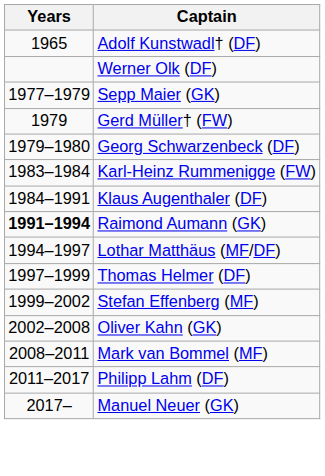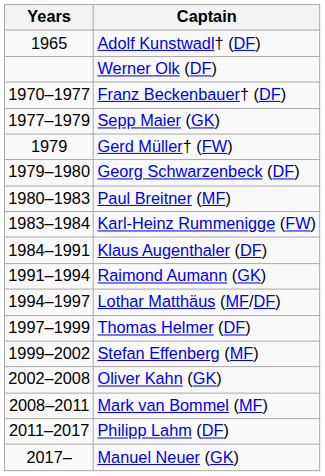 <table class="wikitable">
 <tr>
 <th>Years</th>
 <th>Captain</th>
 </tr>
 <tr>
 <td align=center>1965</td>
 <td> <a href='#'>Adolf Kunstwadl</a>† (<a href='#'>DF</a>)</td>
 </tr>
 <tr>
 <td align=center></td>
 <td> <a href='#'>Werner Olk</a> (<a href='#'>DF</a>)</td>
 </tr>
 <tr>
+<td align=center>1970–1977</td>
+<td> <a href='#'>Franz Beckenbauer</a>† (<a href='#'>DF</a>)</td>
+</tr>
+<tr>
 <td align=center>1977–1979</td>
 <td> <a href='#'>Sepp Maier</a> (<a href='#'>GK</a>)</td>
 </tr>
 <tr>
 <td align=center>1979</td>
 <td> <a href='#'>Gerd Müller</a>† (<a href='#'>FW</a>)</td>
 </tr>
 <tr>
 <td align=center>1979–1980</td>
 <td> <a href='#'>Georg Schwarzenbeck</a> (<a href='#'>DF</a>)</td>
 </tr>
 <tr>
+<td align=center>1980–1983</td>
+<td> <a href='#'>Paul Breitner</a> (<a href='#'>MF</a>)</td>
+</tr>
+<tr>
 <td align=center>1983–1984</td>
 <td> <a href='#'>Karl-Heinz Rummenigge</a> (<a href='#'>FW</a>)</td>
 </tr>
 <tr>
 <td align=center>1984–1991</td>
 <td> <a href='#'>Klaus Augenthaler</a> (<a href='#'>DF</a>)</td>
 </tr>
 <tr>
-<td align=center><strong>1991–1994</strong></td>
+<td align=center>1991–1994</td>
 <td> <a href='#'>Raimond Aumann</a> (<a href='#'>GK</a>)</td>
 </tr>
 <tr>
 <td align=center>1994–1997</td>
 <td> <a href='#'>Lothar Matthäus</a> (<a href='#'>MF</a>/<a href='#'>DF</a>)</td>
 </tr>
 <tr>
 <td align=center>1997–1999</td>
 <td> <a href='#'>Thomas Helmer</a> (<a href='#'>DF</a>)</td>
 </tr>
 <tr>
 <td align=center>1999–2002</td>
 <td> <a href='#'>Stefan Effenberg</a> (<a href='#'>MF</a>)</td>
 </tr>
 <tr>
 <td align=center>2002–2008</td>
 <td> <a href='#'>Oliver Kahn</a> (<a href='#'>GK</a>)</td>
 </tr>
 <tr>
 <td align=center>2008–2011</td>
 <td> <a href='#'>Mark van Bommel</a> (<a href='#'>MF</a>)</td>
 </tr>
 <tr>
 <td align=center>2011–2017</td>
 <td> <a href='#'>Philipp Lahm</a> (<a href='#'>DF</a>)</td>
 </tr>
 <tr>
 <td align=center>2017–</td>
 <td> <a href='#'>Manuel Neuer</a> (<a href='#'>GK</a>)</td>
 </tr>
 </table>
